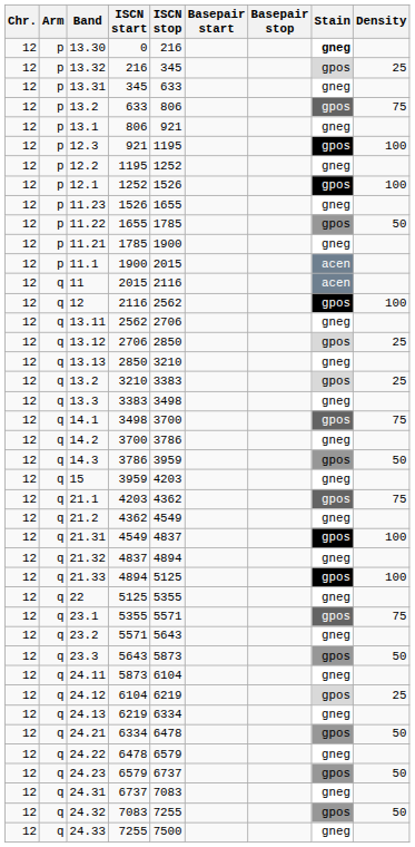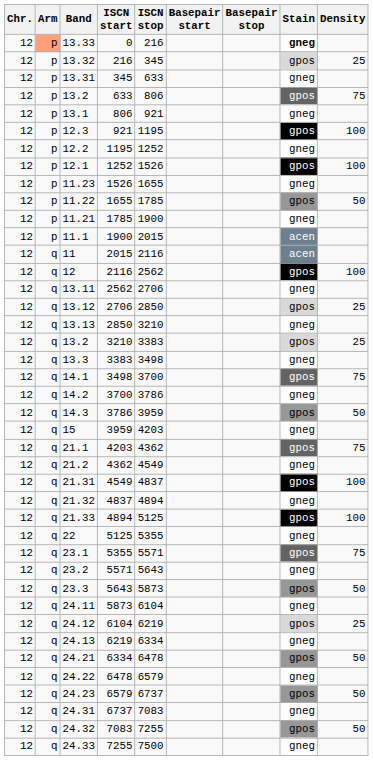 <table class="wikitable" style="text-align:right">
 <tr>
 <th>Chr.</th>
 <th>Arm</th>
 <th>Band</th>
 <th>ISCN<br>start</th>
 <th>ISCN<br>stop</th>
 <th>Basepair<br>start</th>
 <th>Basepair<br>stop</th>
 <th>Stain</th>
 <th>Density</th>
 </tr>
 <tr>
 <td>12</td>
-<td>p</td>
-<td style="text-align:left">13.30</td>
+<td style="background: lightsalmon;">p</td>
+<td style="text-align:left">13.33</td>
 <td>0</td>
 <td>216</td>
 <td></td>
 <td></td>
 <td style="background:white"><strong>gneg</strong></td>
 <td></td>
 </tr>
 <tr>
 <td>12</td>
 <td>p</td>
 <td style="text-align:left">13.32</td>
 <td>216</td>
 <td>345</td>
 <td></td>
 <td></td>
 <td style="background:#d9d9d9">gpos</td>
 <td>25</td>
 </tr>
 <tr>
 <td>12</td>
 <td>p</td>
 <td style="text-align:left">13.31</td>
 <td>345</td>
 <td>633</td>
 <td></td>
 <td></td>
 <td style="background:white">gneg</td>
 <td></td>
 </tr>
 <tr>
 <td>12</td>
 <td>p</td>
 <td style="text-align:left">13.2</td>
 <td>633</td>
 <td>806</td>
 <td></td>
 <td></td>
 <td style="background:#636363; color:white;">gpos</td>
 <td>75</td>
 </tr>
 <tr>
 <td>12</td>
 <td>p</td>
 <td style="text-align:left">13.1</td>
 <td>806</td>
 <td>921</td>
 <td></td>
 <td></td>
 <td style="background:white">gneg</td>
 <td></td>
 </tr>
 <tr>
 <td>12</td>
 <td>p</td>
 <td style="text-align:left">12.3</td>
 <td>921</td>
 <td>1195</td>
 <td></td>
 <td></td>
 <td style="background:black; color:white;">gpos</td>
 <td>100</td>
 </tr>
 <tr>
 <td>12</td>
 <td>p</td>
 <td style="text-align:left">12.2</td>
 <td>1195</td>
 <td>1252</td>
 <td></td>
 <td></td>
 <td style="background:white">gneg</td>
 <td></td>
 </tr>
 <tr>
 <td>12</td>
 <td>p</td>
 <td style="text-align:left">12.1</td>
 <td>1252</td>
 <td>1526</td>
 <td></td>
 <td></td>
 <td style="background:black; color:white;">gpos</td>
 <td>100</td>
 </tr>
 <tr>
 <td>12</td>
 <td>p</td>
 <td style="text-align:left">11.23</td>
 <td>1526</td>
 <td>1655</td>
 <td></td>
 <td></td>
 <td style="background:white">gneg</td>
 <td></td>
 </tr>
 <tr>
 <td>12</td>
 <td>p</td>
 <td style="text-align:left">11.22</td>
 <td>1655</td>
 <td>1785</td>
 <td></td>
 <td></td>
 <td style="background:#979797">gpos</td>
 <td>50</td>
 </tr>
 <tr>
 <td>12</td>
 <td>p</td>
 <td style="text-align:left">11.21</td>
 <td>1785</td>
 <td>1900</td>
 <td></td>
 <td></td>
 <td style="background:white">gneg</td>
 <td></td>
 </tr>
 <tr>
 <td>12</td>
 <td>p</td>
 <td style="text-align:left">11.1</td>
 <td>1900</td>
 <td>2015</td>
 <td></td>
 <td></td>
 <td style="background:#6e7f8f; color:white;">acen</td>
 <td></td>
 </tr>
 <tr>
 <td>12</td>
 <td>q</td>
 <td style="text-align:left">11</td>
 <td>2015</td>
 <td>2116</td>
 <td></td>
 <td></td>
 <td style="background:#6e7f8f; color:white;">acen</td>
 <td></td>
 </tr>
 <tr>
 <td>12</td>
 <td>q</td>
 <td style="text-align:left">12</td>
 <td>2116</td>
 <td>2562</td>
 <td></td>
 <td></td>
 <td style="background:black; color:white;">gpos</td>
 <td>100</td>
 </tr>
 <tr>
 <td>12</td>
 <td>q</td>
 <td style="text-align:left">13.11</td>
 <td>2562</td>
 <td>2706</td>
 <td></td>
 <td></td>
 <td style="background:white">gneg</td>
 <td></td>
 </tr>
 <tr>
 <td>12</td>
 <td>q</td>
 <td style="text-align:left">13.12</td>
 <td>2706</td>
 <td>2850</td>
 <td></td>
 <td></td>
 <td style="background:#d9d9d9">gpos</td>
 <td>25</td>
 </tr>
 <tr>
 <td>12</td>
 <td>q</td>
 <td style="text-align:left">13.13</td>
 <td>2850</td>
 <td>3210</td>
 <td></td>
 <td></td>
 <td style="background:white">gneg</td>
 <td></td>
 </tr>
 <tr>
 <td>12</td>
 <td>q</td>
 <td style="text-align:left">13.2</td>
 <td>3210</td>
 <td>3383</td>
 <td></td>
 <td></td>
 <td style="background:#d9d9d9">gpos</td>
 <td>25</td>
 </tr>
 <tr>
 <td>12</td>
 <td>q</td>
 <td style="text-align:left">13.3</td>
 <td>3383</td>
 <td>3498</td>
 <td></td>
 <td></td>
 <td style="background:white">gneg</td>
 <td></td>
 </tr>
 <tr>
 <td>12</td>
 <td>q</td>
 <td style="text-align:left">14.1</td>
 <td>3498</td>
 <td>3700</td>
 <td></td>
 <td></td>
 <td style="background:#636363; color:white;">gpos</td>
 <td>75</td>
 </tr>
 <tr>
 <td>12</td>
 <td>q</td>
 <td style="text-align:left">14.2</td>
 <td>3700</td>
 <td>3786</td>
 <td></td>
 <td></td>
 <td style="background:white">gneg</td>
 <td></td>
 </tr>
 <tr>
 <td>12</td>
 <td>q</td>
 <td style="text-align:left">14.3</td>
 <td>3786</td>
 <td>3959</td>
 <td></td>
 <td></td>
 <td style="background:#979797">gpos</td>
 <td>50</td>
 </tr>
 <tr>
 <td>12</td>
 <td>q</td>
 <td style="text-align:left">15</td>
 <td>3959</td>
 <td>4203</td>
 <td></td>
 <td></td>
 <td style="background:white">gneg</td>
 <td></td>
 </tr>
 <tr>
 <td>12</td>
 <td>q</td>
 <td style="text-align:left">21.1</td>
 <td>4203</td>
 <td>4362</td>
 <td></td>
 <td></td>
 <td style="background:#636363; color:white;">gpos</td>
 <td>75</td>
 </tr>
 <tr>
 <td>12</td>
 <td>q</td>
 <td style="text-align:left">21.2</td>
 <td>4362</td>
 <td>4549</td>
 <td></td>
 <td></td>
 <td style="background:white">gneg</td>
 <td></td>
 </tr>
 <tr>
 <td>12</td>
 <td>q</td>
 <td style="text-align:left">21.31</td>
 <td>4549</td>
 <td>4837</td>
 <td></td>
 <td></td>
 <td style="background:black; color:white;">gpos</td>
 <td>100</td>
 </tr>
 <tr>
 <td>12</td>
 <td>q</td>
 <td style="text-align:left">21.32</td>
 <td>4837</td>
 <td>4894</td>
 <td></td>
 <td></td>
 <td style="background:white">gneg</td>
 <td></td>
 </tr>
 <tr>
 <td>12</td>
 <td>q</td>
 <td style="text-align:left">21.33</td>
 <td>4894</td>
 <td>5125</td>
 <td></td>
 <td></td>
 <td style="background:black; color:white;">gpos</td>
 <td>100</td>
 </tr>
 <tr>
 <td>12</td>
 <td>q</td>
 <td style="text-align:left">22</td>
 <td>5125</td>
 <td>5355</td>
 <td></td>
 <td></td>
 <td style="background:white">gneg</td>
 <td></td>
 </tr>
 <tr>
 <td>12</td>
 <td>q</td>
 <td style="text-align:left">23.1</td>
 <td>5355</td>
 <td>5571</td>
 <td></td>
 <td></td>
 <td style="background:#636363; color:white;">gpos</td>
 <td>75</td>
 </tr>
 <tr>
 <td>12</td>
 <td>q</td>
 <td style="text-align:left">23.2</td>
 <td>5571</td>
 <td>5643</td>
 <td></td>
 <td></td>
 <td style="background:white">gneg</td>
 <td></td>
 </tr>
 <tr>
 <td>12</td>
 <td>q</td>
 <td style="text-align:left">23.3</td>
 <td>5643</td>
 <td>5873</td>
 <td></td>
 <td></td>
 <td style="background:#979797">gpos</td>
 <td>50</td>
 </tr>
 <tr>
 <td>12</td>
 <td>q</td>
 <td style="text-align:left">24.11</td>
 <td>5873</td>
 <td>6104</td>
 <td></td>
 <td></td>
 <td style="background:white">gneg</td>
 <td></td>
 </tr>
 <tr>
 <td>12</td>
 <td>q</td>
 <td style="text-align:left">24.12</td>
 <td>6104</td>
 <td>6219</td>
 <td></td>
 <td></td>
 <td style="background:#d9d9d9">gpos</td>
 <td>25</td>
 </tr>
 <tr>
 <td>12</td>
 <td>q</td>
 <td style="text-align:left">24.13</td>
 <td>6219</td>
 <td>6334</td>
 <td></td>
 <td></td>
 <td style="background:white">gneg</td>
 <td></td>
 </tr>
 <tr>
 <td>12</td>
 <td>q</td>
 <td style="text-align:left">24.21</td>
 <td>6334</td>
 <td>6478</td>
 <td></td>
 <td></td>
 <td style="background:#979797">gpos</td>
 <td>50</td>
 </tr>
 <tr>
 <td>12</td>
 <td>q</td>
 <td style="text-align:left">24.22</td>
 <td>6478</td>
 <td>6579</td>
 <td></td>
 <td></td>
 <td style="background:white">gneg</td>
 <td></td>
 </tr>
 <tr>
 <td>12</td>
 <td>q</td>
 <td style="text-align:left">24.23</td>
 <td>6579</td>
 <td>6737</td>
 <td></td>
 <td></td>
 <td style="background:#979797">gpos</td>
 <td>50</td>
 </tr>
 <tr>
 <td>12</td>
 <td>q</td>
 <td style="text-align:left">24.31</td>
 <td>6737</td>
 <td>7083</td>
 <td></td>
 <td></td>
 <td style="background:white">gneg</td>
 <td></td>
 </tr>
 <tr>
 <td>12</td>
 <td>q</td>
 <td style="text-align:left">24.32</td>
 <td>7083</td>
 <td>7255</td>
 <td></td>
 <td></td>
 <td style="background:#979797">gpos</td>
 <td>50</td>
 </tr>
 <tr>
 <td>12</td>
 <td>q</td>
 <td style="text-align:left">24.33</td>
 <td>7255</td>
 <td>7500</td>
 <td></td>
 <td></td>
 <td style="background:white">gneg</td>
 <td></td>
 </tr>
 </table>
